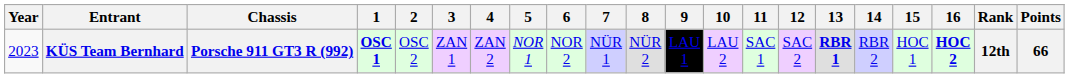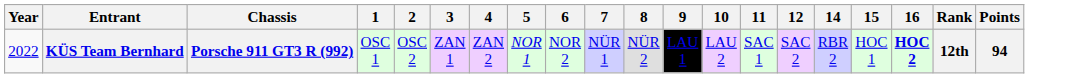 <table class="wikitable" style="text-align:center; font-size:85%">
 <tr>
 <th>Year</th>
 <th>Entrant</th>
 <th>Chassis</th>
 <th>1</th>
 <th>2</th>
 <th>3</th>
 <th>4</th>
 <th>5</th>
 <th>6</th>
 <th>7</th>
 <th>8</th>
 <th>9</th>
 <th>10</th>
 <th>11</th>
 <th>12</th>
-<th>13</th>
 <th>14</th>
 <th>15</th>
 <th>16</th>
 <th>Rank</th>
 <th>Points</th>
 </tr>
 <tr>
-<td><a href='#'>2023</a></td>
+<td><a href='#'>2022</a></td>
 <th nowrap><a href='#'>KÜS Team Bernhard</a></th>
 <th nowrap><a href='#'>Porsche 911 GT3 R (992)</a></th>
-<td style="background:#DFFFDF;"><strong><a href='#'>OSC<br>1</a><br></strong></td>
+<td style="background:#DFFFDF;"><a href='#'>OSC<br>1</a><br></td>
 <td style="background:#DFFFDF;"><a href='#'>OSC<br>2</a><br></td>
 <td style="background:#EFCFFF;"><a href='#'>ZAN<br>1</a><br></td>
 <td style="background:#EFCFFF;"><a href='#'>ZAN<br>2</a><br></td>
 <td style="background:#DFFFDF;"><em><a href='#'>NOR<br>1</a></em><br></td>
 <td style="background:#DFFFDF;"><a href='#'>NOR<br>2</a><br></td>
 <td style="background:#CFCFFF;"><a href='#'>NÜR<br>1</a><br></td>
 <td style="background:#DFDFDF;"><a href='#'>NÜR<br>2</a><br></td>
 <td style="background:#000000; color:white"><a href='#'><span>LAU<br>1</span></a><br></td>
 <td style="background:#EFCFFF;"><a href='#'>LAU<br>2</a><br></td>
 <td style="background:#DFFFDF;"><a href='#'>SAC<br>1</a><br></td>
 <td style="background:#EFCFFF;"><a href='#'>SAC<br>2</a><br></td>
-<td style="background:#DFDFDF;"><strong><a href='#'>RBR<br>1</a></strong><br></td>
 <td style="background:#CFCFFF;"><a href='#'>RBR<br>2</a><br></td>
 <td style="background:#DFFFDF;"><a href='#'>HOC<br>1</a><br></td>
 <td style="background:#DFFFDF;"><strong><a href='#'>HOC<br>2</a><br></strong></td>
 <th>12th</th>
-<th>66</th>
+<th>94</th>
 </tr>
 </table>
